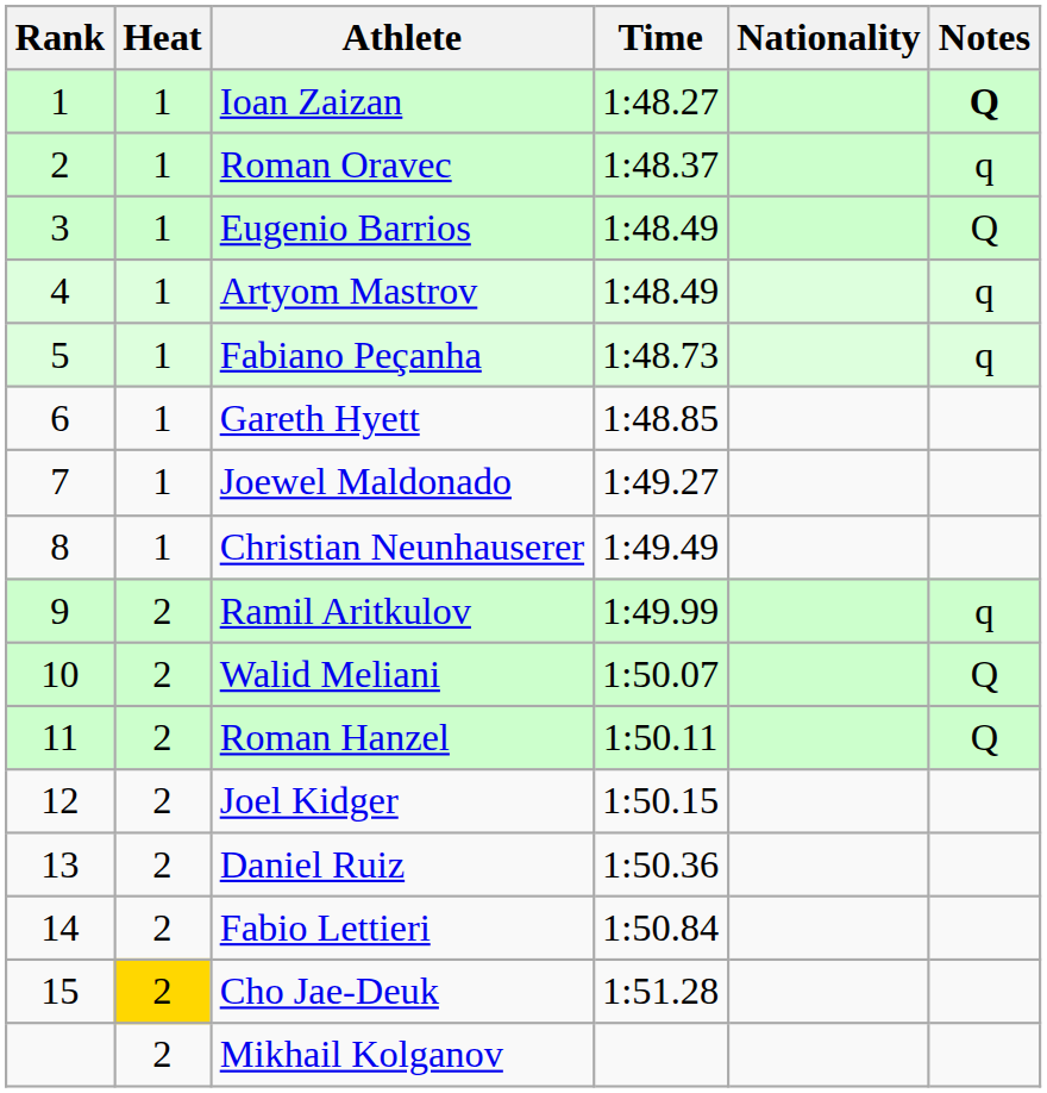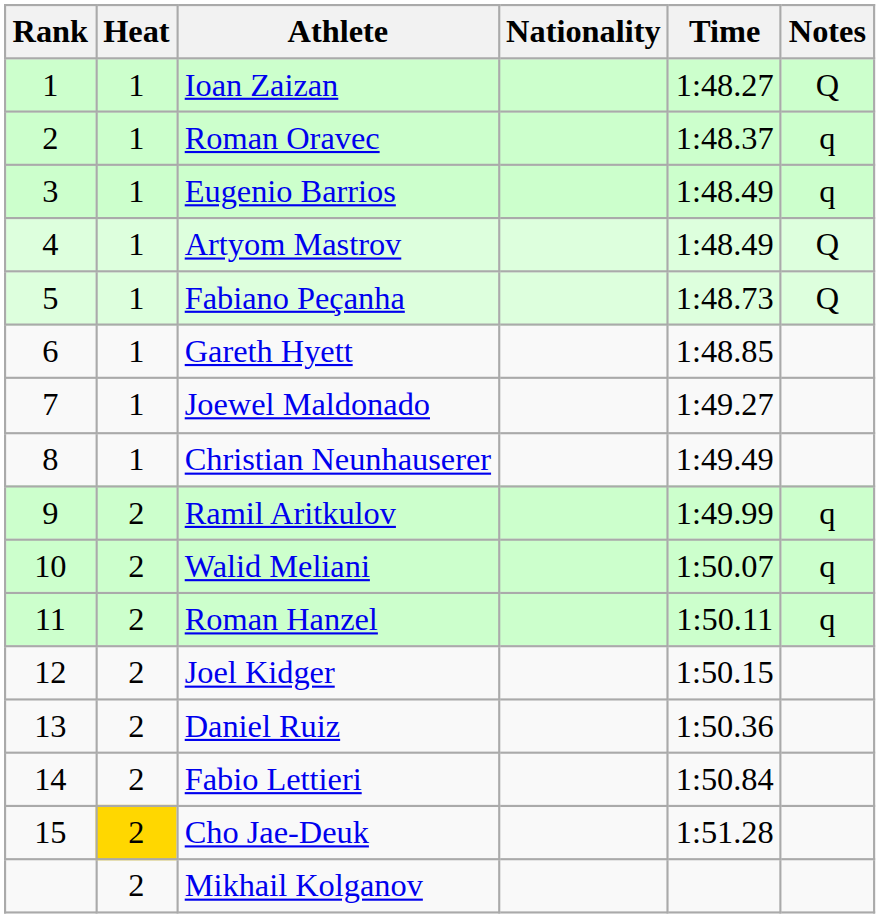 <table class="wikitable sortable" style="text-align:center;font-size:95%">
 <tr>
 <th>Rank</th>
 <th>Heat</th>
 <th>Athlete</th>
+<th>Nationality</th>
 <th>Time</th>
-<th>Nationality</th>
 <th>Notes</th>
 </tr>
 <tr bgcolor=ccffcc>
 <td>1</td>
 <td>1</td>
 <td align="left"><a href='#'>Ioan Zaizan</a></td>
+<td align=left></td>
 <td>1:48.27</td>
-<td align=left></td>
-<td><strong>Q</strong></td>
+<td>Q</td>
 </tr>
 <tr bgcolor=ccffcc>
 <td>2</td>
 <td>1</td>
 <td align="left"><a href='#'>Roman Oravec</a></td>
+<td align=left></td>
 <td>1:48.37</td>
-<td align=left></td>
 <td>q</td>
 </tr>
 <tr bgcolor=ccffcc>
 <td>3</td>
 <td>1</td>
 <td align="left"><a href='#'>Eugenio Barrios</a></td>
+<td align=left></td>
 <td>1:48.49</td>
-<td align=left></td>
-<td>Q</td>
+<td>q</td>
 </tr>
 <tr bgcolor=ddffdd>
 <td>4</td>
 <td>1</td>
 <td align="left"><a href='#'>Artyom Mastrov</a></td>
+<td align=left></td>
 <td>1:48.49</td>
-<td align=left></td>
-<td>q</td>
+<td>Q</td>
 </tr>
 <tr bgcolor=ddffdd>
 <td>5</td>
 <td>1</td>
 <td align="left"><a href='#'>Fabiano Peçanha</a></td>
+<td align=left></td>
 <td>1:48.73</td>
-<td align=left></td>
-<td>q</td>
+<td>Q</td>
 </tr>
 <tr>
 <td>6</td>
 <td>1</td>
 <td align="left"><a href='#'>Gareth Hyett</a></td>
+<td align=left></td>
 <td>1:48.85</td>
-<td align=left></td>
 <td></td>
 </tr>
 <tr>
 <td>7</td>
 <td>1</td>
 <td align="left"><a href='#'>Joewel Maldonado</a></td>
+<td align=left></td>
 <td>1:49.27</td>
-<td align=left></td>
 <td></td>
 </tr>
 <tr>
 <td>8</td>
 <td>1</td>
 <td align="left"><a href='#'>Christian Neunhauserer</a></td>
+<td align=left></td>
 <td>1:49.49</td>
-<td align=left></td>
 <td></td>
 </tr>
 <tr bgcolor=ccffcc>
 <td>9</td>
 <td>2</td>
 <td align="left"><a href='#'>Ramil Aritkulov</a></td>
+<td align=left></td>
 <td>1:49.99</td>
-<td align=left></td>
 <td>q</td>
 </tr>
 <tr bgcolor=ccffcc>
 <td>10</td>
 <td>2</td>
 <td align="left"><a href='#'>Walid Meliani</a></td>
+<td align=left></td>
 <td>1:50.07</td>
-<td align=left></td>
-<td>Q</td>
+<td>q</td>
 </tr>
 <tr bgcolor=ccffcc>
 <td>11</td>
 <td>2</td>
 <td align="left"><a href='#'>Roman Hanzel</a></td>
+<td align=left></td>
 <td>1:50.11</td>
-<td align=left></td>
-<td>Q</td>
+<td>q</td>
 </tr>
 <tr>
 <td>12</td>
 <td>2</td>
 <td align="left"><a href='#'>Joel Kidger</a></td>
+<td align=left></td>
 <td>1:50.15</td>
-<td align=left></td>
 <td></td>
 </tr>
 <tr>
 <td>13</td>
 <td>2</td>
 <td align="left"><a href='#'>Daniel Ruiz</a></td>
+<td align=left></td>
 <td>1:50.36</td>
-<td align=left></td>
 <td></td>
 </tr>
 <tr>
 <td>14</td>
 <td>2</td>
 <td align="left"><a href='#'>Fabio Lettieri</a></td>
+<td align=left></td>
 <td>1:50.84</td>
-<td align=left></td>
 <td></td>
 </tr>
 <tr>
 <td>15</td>
 <td style="background: gold;">2</td>
 <td align="left"><a href='#'>Cho Jae-Deuk</a></td>
+<td align=left></td>
 <td>1:51.28</td>
-<td align=left></td>
 <td></td>
 </tr>
 <tr>
 <td></td>
 <td>2</td>
 <td align="left"><a href='#'>Mikhail Kolganov</a></td>
+<td align=left></td>
 <td></td>
-<td align=left></td>
 <td></td>
 </tr>
 </table>
